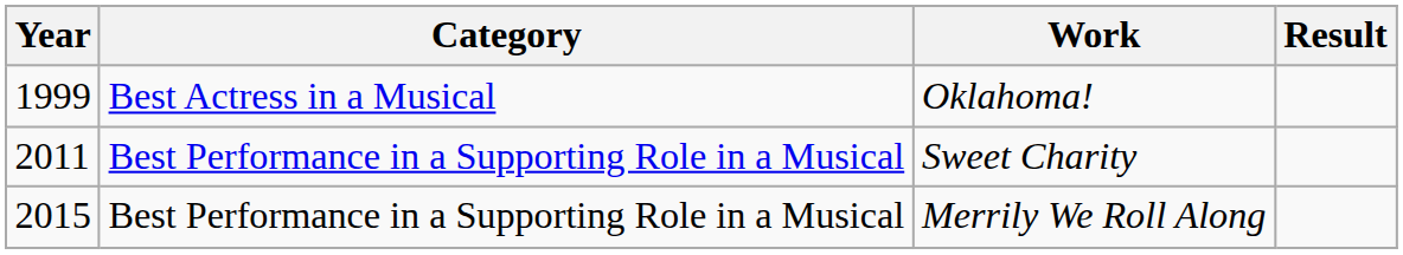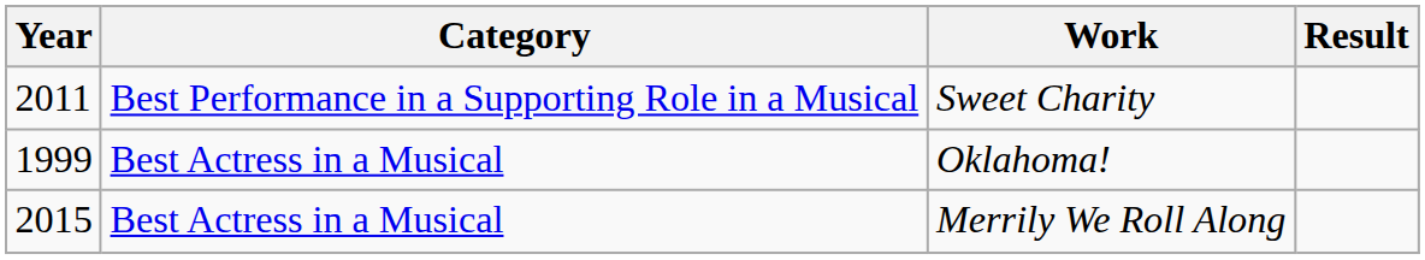 <table class="wikitable sortable">
 <tr>
 <th>Year</th>
 <th>Category</th>
 <th>Work</th>
 <th>Result</th>
 </tr>
 <tr>
+<td>2011</td>
+<td><a href='#'>Best Performance in a Supporting Role in a Musical</a></td>
+<td><em>Sweet Charity</em></td>
+<td></td>
+</tr>
+<tr>
 <td>1999</td>
 <td><a href='#'>Best Actress in a Musical</a></td>
 <td><em>Oklahoma!</em></td>
 <td></td>
 </tr>
 <tr>
-<td>2011</td>
-<td><a href='#'>Best Performance in a Supporting Role in a Musical</a></td>
-<td><em>Sweet Charity</em></td>
-<td></td>
-</tr>
-<tr>
 <td>2015</td>
-<td>Best Performance in a Supporting Role in a Musical</td>
+<td><a href='#'>Best Actress in a Musical</a></td>
 <td><em>Merrily We Roll Along</em></td>
 <td></td>
 </tr>
 </table>
